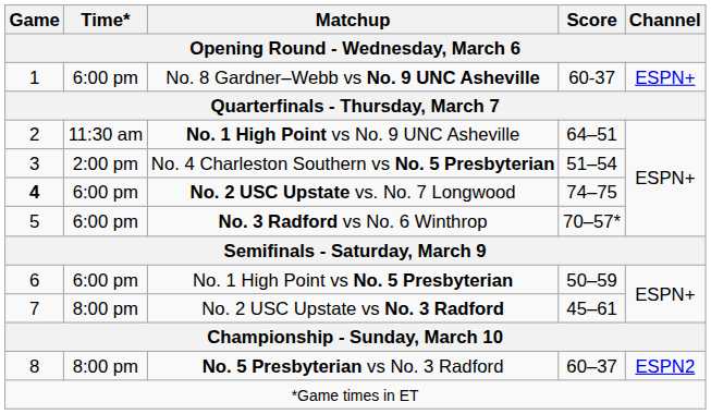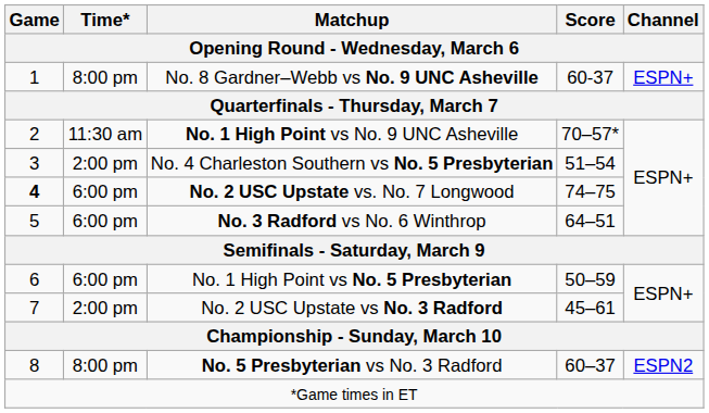 <table class="wikitable" style="font-size: 95%;text-align:center">
 <tr>
 <th>Game</th>
 <th>Time*</th>
 <th>Matchup</th>
 <th>Score</th>
 <th>Channel</th>
 </tr>
 <tr>
 <th colspan="5">Opening Round - Wednesday, March 6</th>
 </tr>
 <tr>
 <td align="center">1</td>
-<td>6:00 pm</td>
+<td>8:00 pm</td>
 <td>No. 8 Gardner–Webb vs <strong>No. 9 UNC Asheville</strong></td>
 <td>60-37</td>
 <td><a href='#'>ESPN+</a></td>
 </tr>
 <tr>
 <th colspan="5">Quarterfinals - Thursday, March 7</th>
 </tr>
 <tr>
 <td align="center">2</td>
 <td>11:30 am</td>
 <td><strong>No. 1 High Point</strong> vs No. 9 UNC Asheville</td>
-<td>64–51</td>
+<td>70–57*</td>
 <td rowspan="4">ESPN+</td>
 </tr>
 <tr>
 <td align="center">3</td>
 <td>2:00 pm</td>
 <td>No. 4 Charleston Southern vs <strong>No. 5 Presbyterian</strong></td>
 <td>51–54</td>
 </tr>
 <tr>
 <td align="center"><strong>4</strong></td>
 <td>6:00 pm</td>
 <td><strong>No. 2 USC Upstate</strong> vs. No. 7 Longwood</td>
 <td>74–75</td>
 </tr>
 <tr>
 <td align="center">5</td>
 <td>6:00 pm</td>
 <td><strong>No. 3 Radford</strong> vs No. 6 Winthrop</td>
-<td>70–57*</td>
+<td>64–51</td>
 </tr>
 <tr>
 <th colspan="5">Semifinals - Saturday, March 9</th>
 </tr>
 <tr>
 <td align="center">6</td>
 <td>6:00 pm</td>
 <td>No. 1 High Point vs <strong>No. 5 Presbyterian</strong></td>
 <td>50–59</td>
 <td rowspan="2">ESPN+</td>
 </tr>
 <tr>
 <td align="center">7</td>
-<td>8:00 pm</td>
+<td>2:00 pm</td>
 <td>No. 2 USC Upstate vs <strong>No. 3 Radford</strong></td>
 <td>45–61</td>
 </tr>
 <tr>
 <th colspan="5">Championship - Sunday, March 10</th>
 </tr>
 <tr>
 <td align="center">8</td>
 <td>8:00 pm</td>
 <td><strong>No. 5 Presbyterian</strong> vs No. 3 Radford</td>
 <td>60–37</td>
 <td><a href='#'>ESPN2</a></td>
 </tr>
 <tr>
 <td colspan="5"><small>*Game times in ET</small></td>
 </tr>
 </table>
